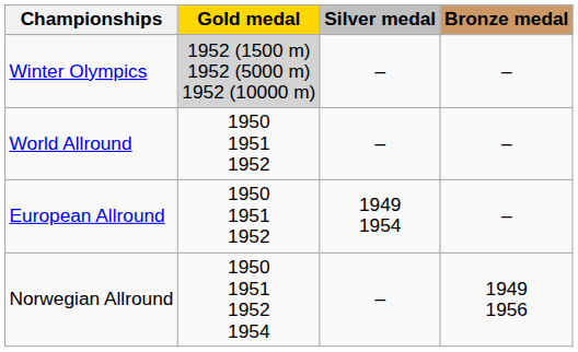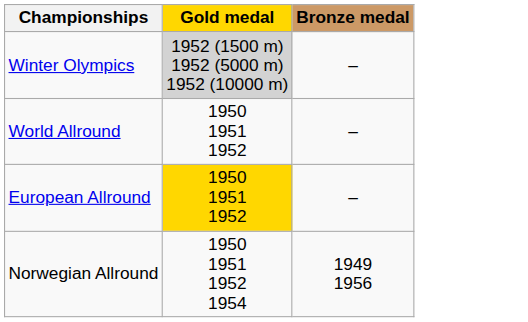 <table class="wikitable">
 <tr>
 <th>Championships</th>
 <td align=center bgcolor=gold><strong>Gold medal</strong></td>
-<td align=center bgcolor=silver><strong>Silver medal</strong></td>
 <td align=center bgcolor=cc9966><strong>Bronze medal</strong></td>
 </tr>
 <tr align="center">
 <td align="left"><a href='#'>Winter Olympics</a></td>
 <td style="background: lightgrey;">1952 (1500 m) <br> 1952 (5000 m) <br> 1952 (10000 m)</td>
 <td>–</td>
-<td>–</td>
 </tr>
 <tr align="center">
 <td align="left"><a href='#'>World Allround</a></td>
 <td>1950 <br> 1951 <br> 1952</td>
 <td>–</td>
-<td>–</td>
 </tr>
 <tr align="center">
 <td align="left"><a href='#'>European Allround</a></td>
-<td>1950 <br> 1951 <br> 1952</td>
-<td>1949 <br> 1954</td>
+<td style="background: gold;">1950 <br> 1951 <br> 1952</td>
 <td>–</td>
 </tr>
 <tr align="center">
 <td align="left">Norwegian Allround</td>
 <td>1950 <br> 1951 <br> 1952 <br> 1954</td>
-<td>–</td>
 <td>1949 <br> 1956</td>
 </tr>
 </table>
